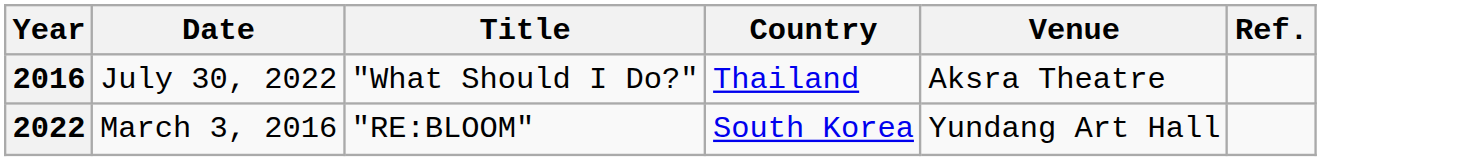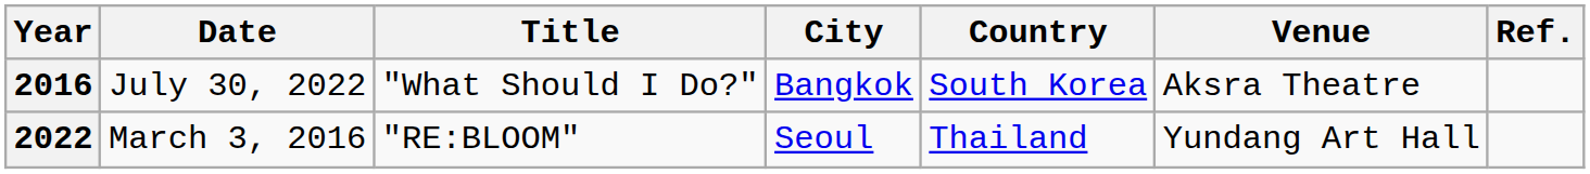 <table class="wikitable plainrowheaders"|>
 <tr>
 <th>Year</th>
 <th>Date</th>
 <th>Title</th>
+<th>City</th>
 <th>Country</th>
 <th>Venue</th>
 <th>Ref.</th>
 </tr>
 <tr>
 <th scope="row">2016</th>
 <td>July 30, 2022</td>
 <td>"What Should I Do?"</td>
-<td><a href='#'>Thailand</a></td>
+<td><a href='#'>Bangkok</a></td>
+<td><a href='#'>South Korea</a></td>
 <td>Aksra Theatre</td>
 <td></td>
 </tr>
 <tr>
 <th scope="row">2022</th>
 <td>March 3, 2016</td>
 <td>"RE:BLOOM"</td>
-<td><a href='#'>South Korea</a></td>
+<td><a href='#'>Seoul</a></td>
+<td><a href='#'>Thailand</a></td>
 <td>Yundang Art Hall</td>
 <td></td>
 </tr>
 </table>
